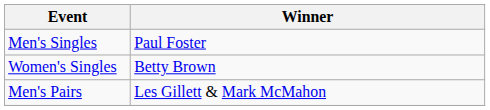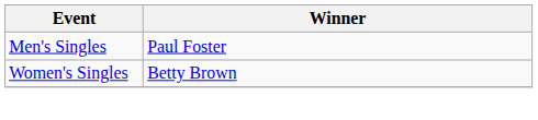 <table class="wikitable" style="font-size: 100%">
 <tr>
 <th width=120>Event</th>
 <th width=350>Winner</th>
 </tr>
 <tr>
 <td><a href='#'>Men's Singles</a></td>
 <td> <a href='#'>Paul Foster</a></td>
 </tr>
 <tr>
 <td><a href='#'>Women's Singles</a></td>
 <td> <a href='#'>Betty Brown</a></td>
 </tr>
 <tr>
-<td><a href='#'>Men's Pairs</a></td>
-<td> <a href='#'>Les Gillett</a> &  <a href='#'>Mark McMahon</a></td>
-</tr>
-<tr>
 </tr>
 </table>
